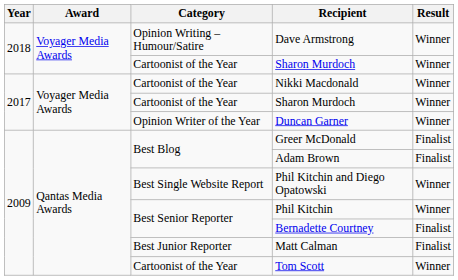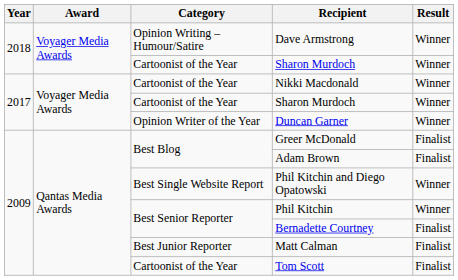 <table class="wikitable">
 <tr>
 <th>Year</th>
 <th>Award</th>
 <th>Category</th>
 <th>Recipient</th>
 <th>Result</th>
 </tr>
 <tr>
 <td rowspan="2">2018</td>
 <td rowspan="2"><a href='#'>Voyager Media Awards</a></td>
 <td>Opinion Writing – Humour/Satire</td>
 <td>Dave Armstrong</td>
 <td>Winner</td>
 </tr>
 <tr>
 <td>Cartoonist of the Year</td>
 <td><a href='#'>Sharon Murdoch</a></td>
 <td>Winner</td>
 </tr>
 <tr>
 <td rowspan="3">2017</td>
 <td rowspan="3">Voyager Media Awards</td>
 <td>Cartoonist of the Year</td>
 <td>Nikki Macdonald</td>
 <td>Winner</td>
 </tr>
 <tr>
 <td>Cartoonist of the Year</td>
 <td>Sharon Murdoch</td>
 <td>Winner</td>
 </tr>
 <tr>
 <td>Opinion Writer of the Year</td>
 <td><a href='#'>Duncan Garner</a></td>
 <td>Winner</td>
 </tr>
 <tr>
 <td rowspan="7">2009</td>
 <td rowspan="7">Qantas Media Awards</td>
 <td rowspan="2">Best Blog</td>
 <td>Greer McDonald</td>
 <td>Finalist</td>
 </tr>
 <tr>
 <td>Adam Brown</td>
 <td>Finalist</td>
 </tr>
 <tr>
 <td>Best Single Website Report</td>
 <td>Phil Kitchin and Diego Opatowski</td>
 <td>Winner</td>
 </tr>
 <tr>
 <td rowspan="2">Best Senior Reporter</td>
 <td>Phil Kitchin</td>
 <td>Winner</td>
 </tr>
 <tr>
 <td><a href='#'>Bernadette Courtney</a></td>
 <td>Finalist</td>
 </tr>
 <tr>
 <td>Best Junior Reporter</td>
 <td>Matt Calman</td>
 <td>Finalist</td>
 </tr>
 <tr>
 <td>Cartoonist of the Year</td>
 <td><a href='#'>Tom Scott</a></td>
-<td>Winner</td>
+<td>Finalist</td>
 </tr>
 </table>
